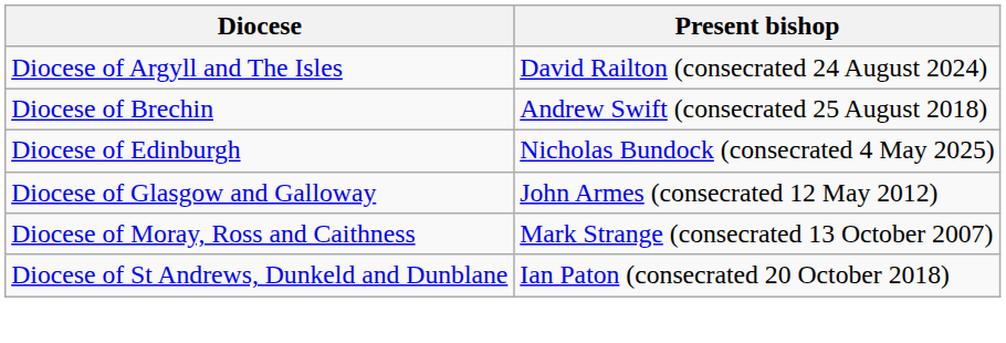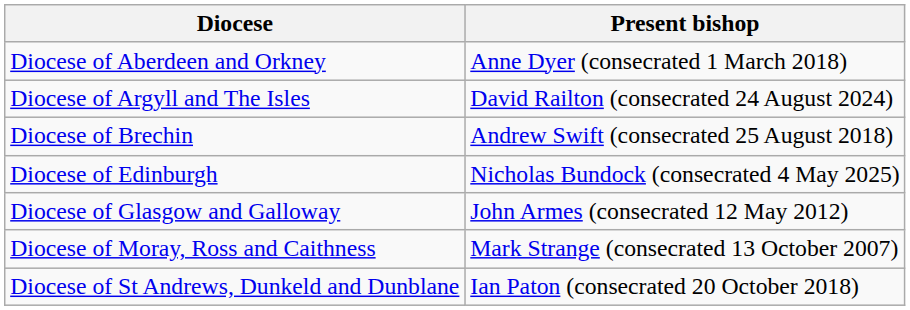 <table class="wikitable">
 <tr>
 <th>Diocese</th>
 <th>Present bishop</th>
+</tr>
+<tr>
+<td><a href='#'>Diocese of Aberdeen and Orkney</a></td>
+<td><a href='#'>Anne Dyer</a> (consecrated 1 March 2018)</td>
 </tr>
 <tr>
 <td><a href='#'>Diocese of Argyll and The Isles</a></td>
 <td><a href='#'>David Railton</a> (consecrated 24 August 2024)</td>
 </tr>
 <tr>
 <td><a href='#'>Diocese of Brechin</a></td>
 <td><a href='#'>Andrew Swift</a> (consecrated 25 August 2018)</td>
 </tr>
 <tr>
 <td><a href='#'>Diocese of Edinburgh</a></td>
 <td><a href='#'>Nicholas Bundock</a> (consecrated 4 May 2025)</td>
 </tr>
 <tr>
 <td><a href='#'>Diocese of Glasgow and Galloway</a></td>
 <td><a href='#'>John Armes</a> (consecrated 12 May 2012)</td>
 </tr>
 <tr>
 <td><a href='#'>Diocese of Moray, Ross and Caithness</a></td>
 <td><a href='#'>Mark Strange</a> (consecrated 13 October 2007)</td>
 </tr>
 <tr>
 <td><a href='#'>Diocese of St Andrews, Dunkeld and Dunblane</a></td>
 <td><a href='#'>Ian Paton</a> (consecrated 20 October 2018)</td>
 </tr>
 </table>
